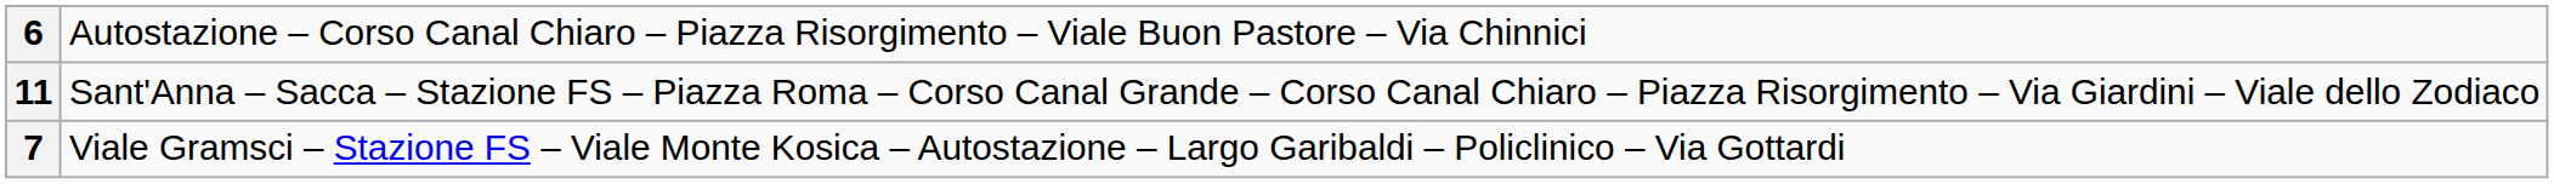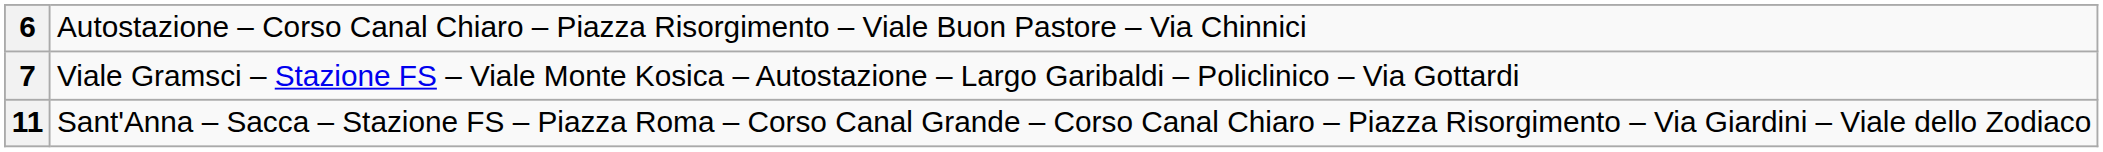 <table class="wikitable">
 <tr>
 <th>6</th>
 <td>Autostazione – Corso Canal Chiaro – Piazza Risorgimento – Viale Buon Pastore – Via Chinnici</td>
 </tr>
 <tr>
+<th>7</th>
+<td>Viale Gramsci – <a href='#'>Stazione FS</a> – Viale Monte Kosica – Autostazione – Largo Garibaldi – Policlinico – Via Gottardi</td>
+</tr>
+<tr>
 <th>11</th>
 <td>Sant'Anna – Sacca – Stazione FS – Piazza Roma – Corso Canal Grande – Corso Canal Chiaro – Piazza Risorgimento – Via Giardini – Viale dello Zodiaco</td>
 </tr>
-<tr>
-<th>7</th>
-<td>Viale Gramsci – <a href='#'>Stazione FS</a> – Viale Monte Kosica – Autostazione – Largo Garibaldi – Policlinico – Via Gottardi</td>
-</tr>
 </table>
